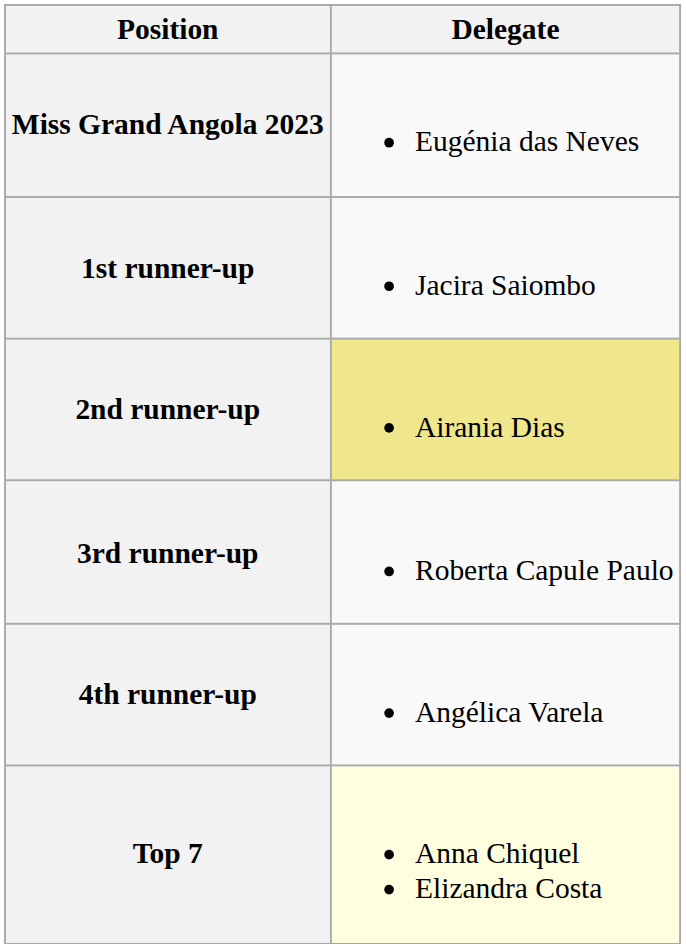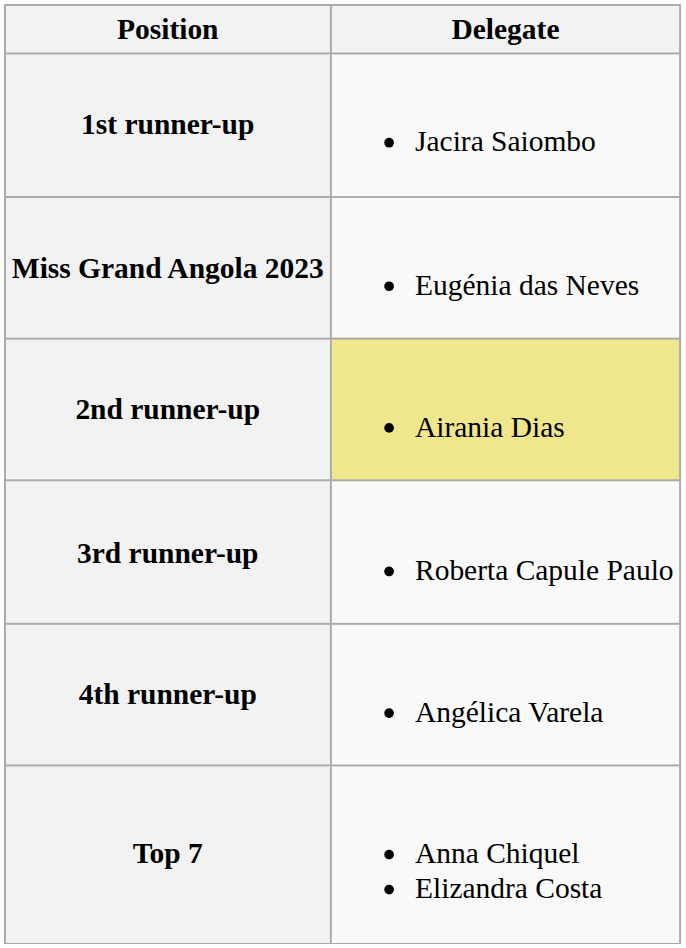 <table class="wikitable" style="font-size: 95%";>
 <tr>
 <th>Position</th>
 <th>Delegate</th>
 </tr>
 <tr>
+<th>1st runner-up</th>
+<td><br><ul><li>Jacira Saiombo</li></ul></td>
+</tr>
+<tr>
 <th>Miss Grand Angola 2023</th>
 <td><br><ul><li>Eugénia das Neves</li></ul></td>
-</tr>
-<tr>
-<th>1st runner-up</th>
-<td><br><ul><li>Jacira Saiombo</li></ul></td>
 </tr>
 <tr>
 <th>2nd runner-up</th>
 <td style="background: khaki;"><br><ul><li>Airania Dias</li></ul></td>
 </tr>
 <tr>
 <th>3rd runner-up</th>
 <td><br><ul><li>Roberta Capule Paulo</li></ul></td>
 </tr>
 <tr>
 <th>4th runner-up</th>
 <td><br><ul><li>Angélica Varela</li></ul></td>
 </tr>
 <tr>
 <th>Top 7</th>
-<td style="background: lightyellow;"><br><ul><li>Anna Chiquel</li><li>Elizandra Costa</li></ul></td>
+<td><br><ul><li>Anna Chiquel</li><li>Elizandra Costa</li></ul></td>
 </tr>
 </table>
